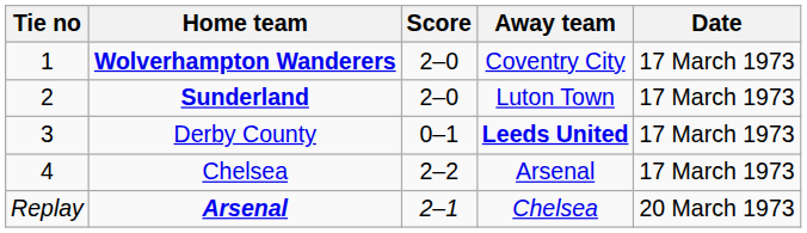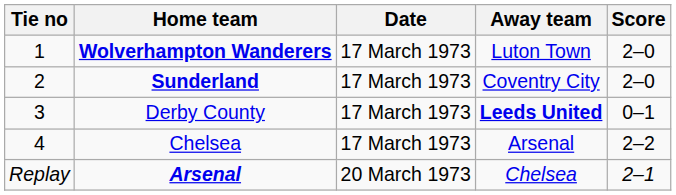 <table class="wikitable" style="text-align: center">
 <tr>
 <th>Tie no</th>
 <th>Home team</th>
+<th>Date</th>
+<th>Away team</th>
 <th>Score</th>
-<th>Away team</th>
-<th>Date</th>
 </tr>
 <tr>
 <td>1</td>
 <td><strong><a href='#'>Wolverhampton Wanderers</a></strong></td>
+<td>17 March 1973</td>
+<td><a href='#'>Luton Town</a></td>
 <td>2–0</td>
-<td><a href='#'>Coventry City</a></td>
-<td>17 March 1973</td>
 </tr>
 <tr>
 <td>2</td>
 <td><strong><a href='#'>Sunderland</a></strong></td>
+<td>17 March 1973</td>
+<td><a href='#'>Coventry City</a></td>
 <td>2–0</td>
-<td><a href='#'>Luton Town</a></td>
-<td>17 March 1973</td>
 </tr>
 <tr>
 <td>3</td>
 <td><a href='#'>Derby County</a></td>
+<td>17 March 1973</td>
+<td><strong><a href='#'>Leeds United</a></strong></td>
 <td>0–1</td>
-<td><strong><a href='#'>Leeds United</a></strong></td>
-<td>17 March 1973</td>
 </tr>
 <tr>
 <td>4</td>
 <td><a href='#'>Chelsea</a></td>
+<td>17 March 1973</td>
+<td><a href='#'>Arsenal</a></td>
 <td>2–2</td>
-<td><a href='#'>Arsenal</a></td>
-<td>17 March 1973</td>
 </tr>
 <tr>
 <td><em>Replay</em></td>
 <td><strong><em><a href='#'>Arsenal</a></em></strong></td>
+<td>20 March 1973</td>
+<td><em><a href='#'>Chelsea</a></em></td>
 <td><em>2–1</em></td>
-<td><em><a href='#'>Chelsea</a></em></td>
-<td>20 March 1973</td>
 </tr>
 </table>
